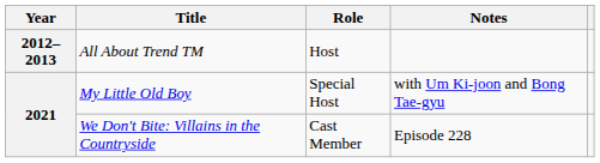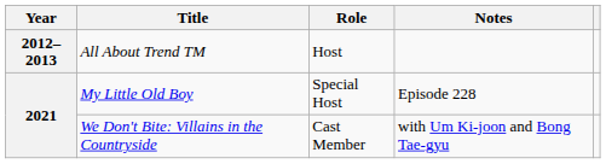 <table class="wikitable plainrowheaders sortable">
 <tr>
 <th scope="col">Year</th>
 <th scope="col">Title</th>
 <th scope="col">Role</th>
 <th scope="col">Notes</th>
 <th scope="col" class="unsortable"></th>
 </tr>
 <tr>
 <th scope="row">2012–2013</th>
 <td><em>All About Trend TM</em></td>
 <td>Host</td>
 <td></td>
 <td style="text-align:center"></td>
 </tr>
 <tr>
 <th scope="row" rowspan="2">2021</th>
 <td><em><a href='#'>My Little Old Boy</a></em></td>
 <td>Special Host</td>
-<td>with <a href='#'>Um Ki-joon</a> and <a href='#'>Bong Tae-gyu</a></td>
+<td>Episode 228</td>
 <td style="text-align:center"></td>
 </tr>
 <tr>
 <td><em><a href='#'>We Don't Bite: Villains in the Countryside</a></em></td>
 <td>Cast Member</td>
-<td>Episode 228</td>
+<td>with <a href='#'>Um Ki-joon</a> and <a href='#'>Bong Tae-gyu</a></td>
 <td style="text-align:center"></td>
 </tr>
 </table>
